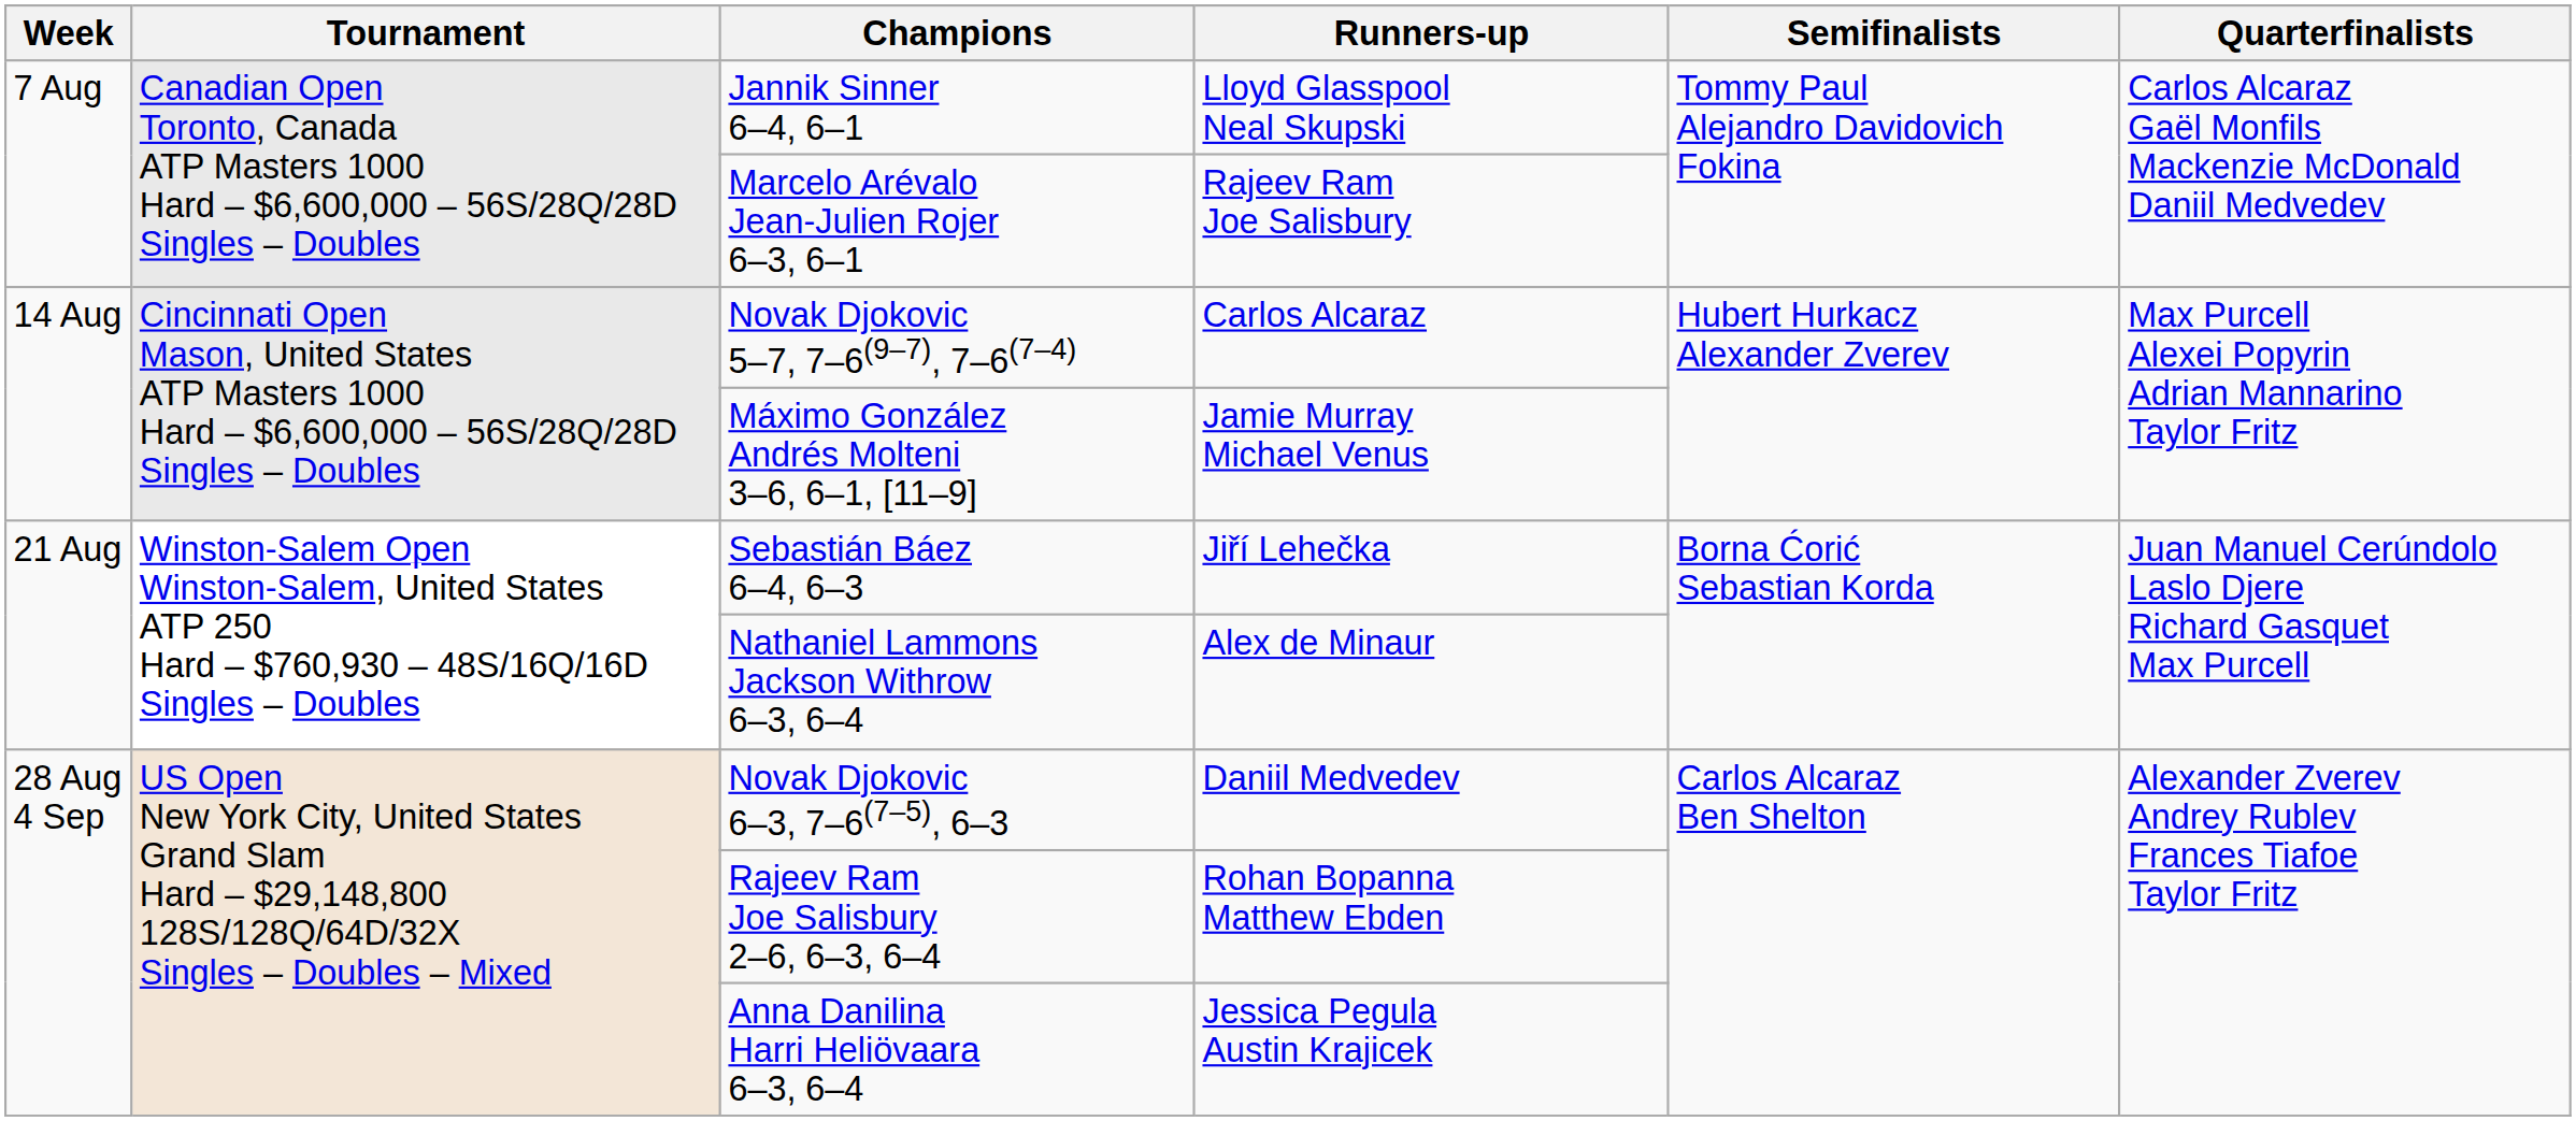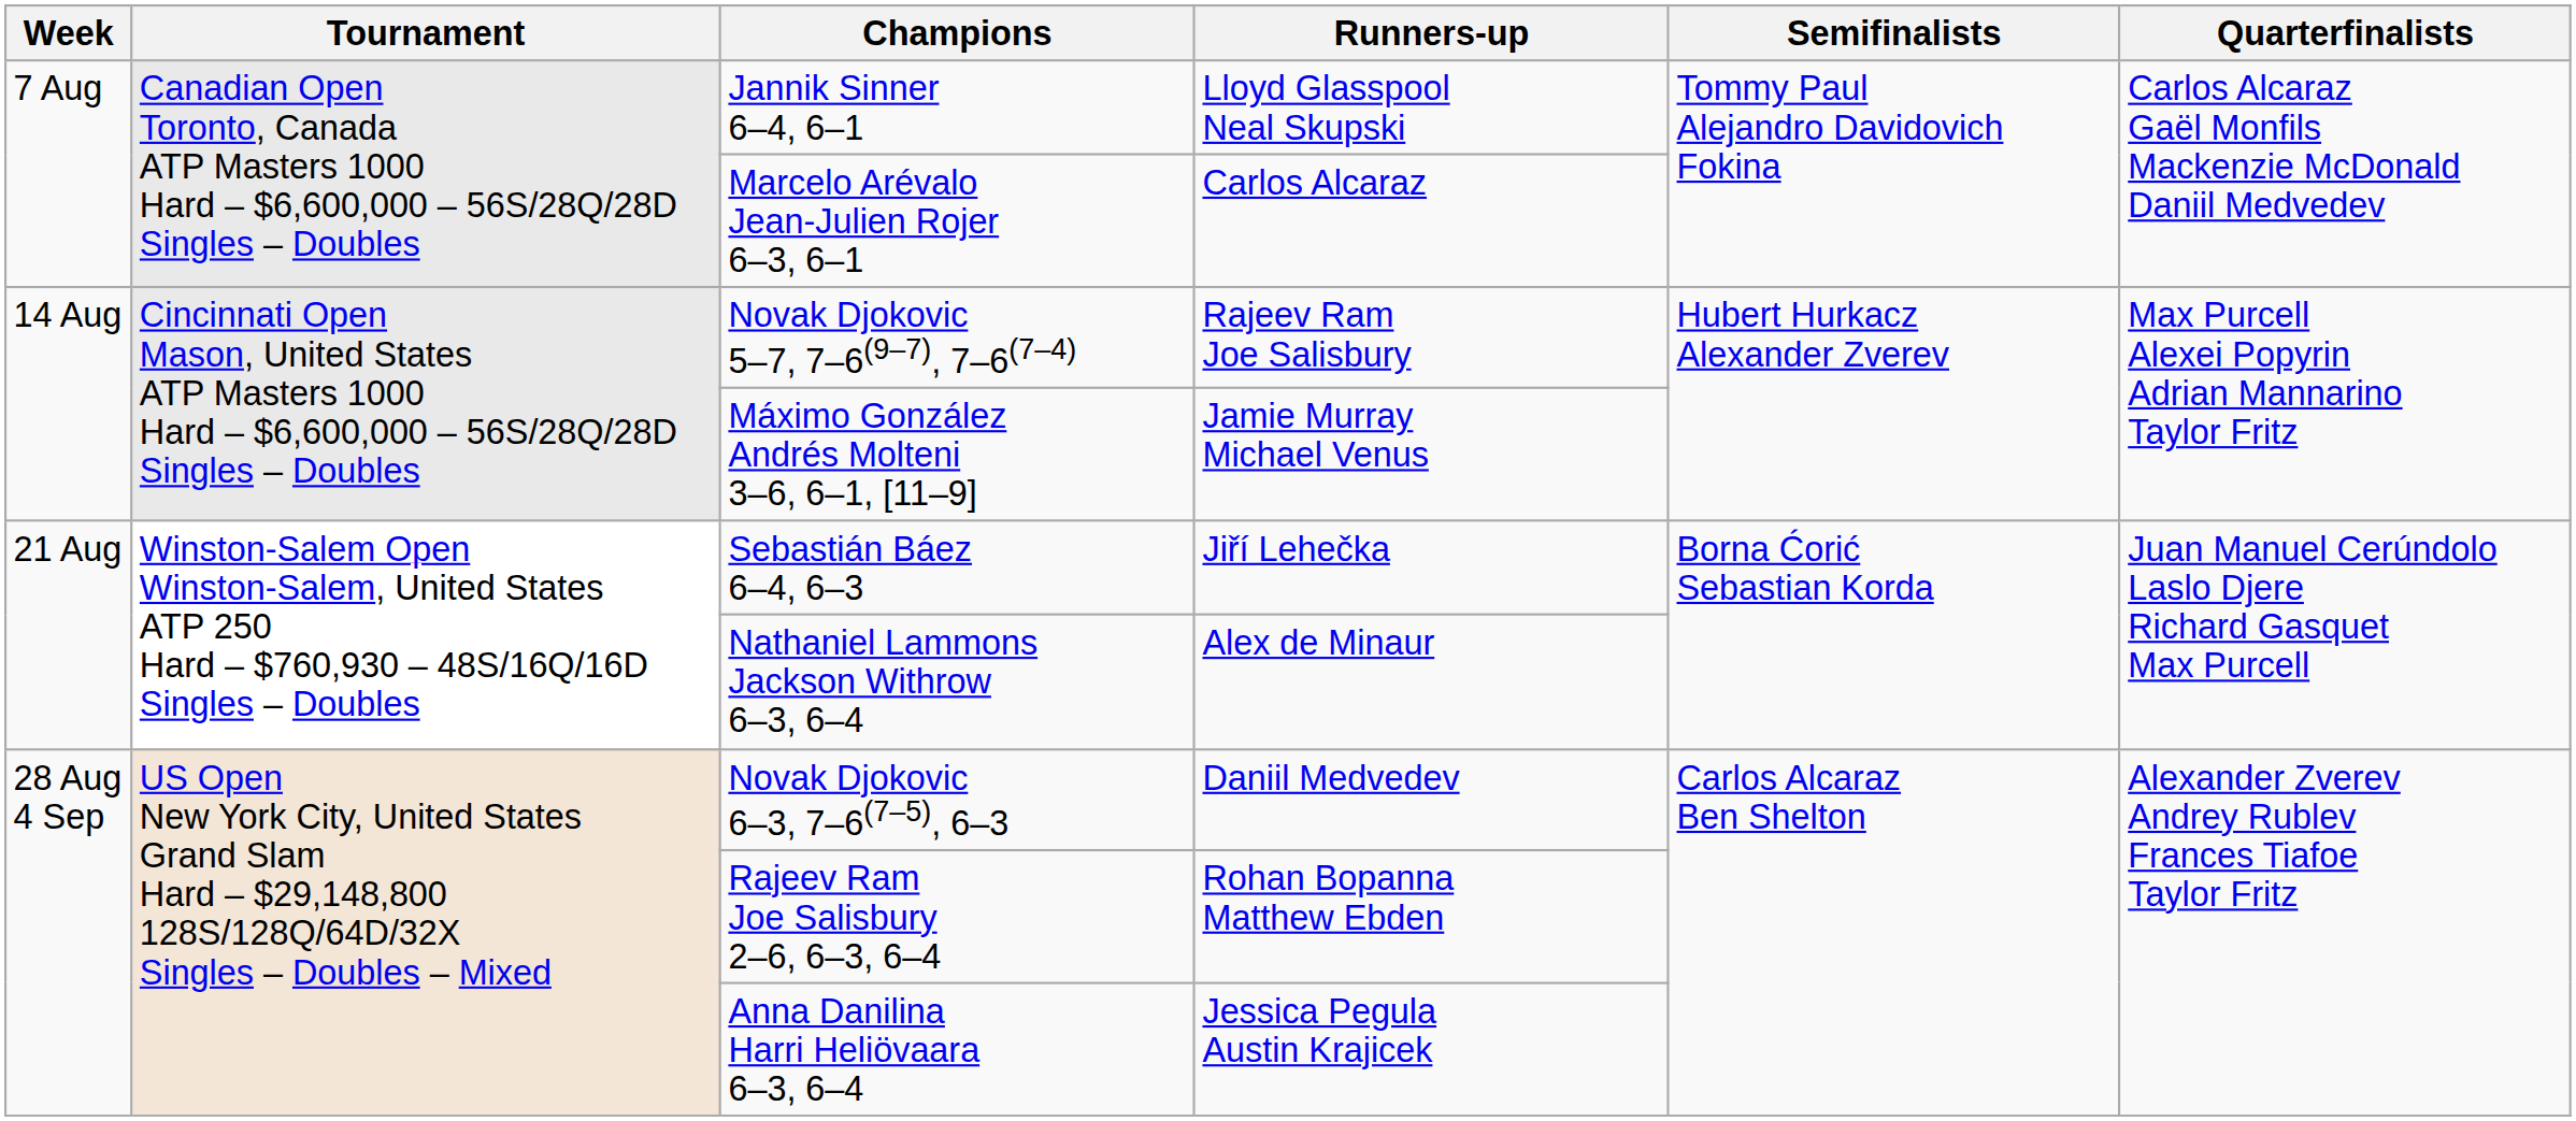 <table class=wikitable style=font-size:95%>
 <tr>
 <th style="width:48px;">Week</th>
 <th style="width:250px;">Tournament</th>
 <th style="width:200px;">Champions</th>
 <th style="width:200px;">Runners-up</th>
 <th style="width:190px;">Semifinalists</th>
 <th style="width:190px;">Quarterfinalists</th>
 </tr>
 <tr valign=top>
 <td rowspan=2>7 Aug</td>
 <td style="background:#e9e9e9;" rowspan="2"><a href='#'>Canadian Open</a><br> <a href='#'>Toronto</a>, Canada<br>ATP Masters 1000 <br>Hard – $6,600,000 – 56S/28Q/28D <br><a href='#'>Singles</a> – <a href='#'>Doubles</a></td>
 <td> <a href='#'>Jannik Sinner</a> <br> 6–4, 6–1</td>
 <td> <a href='#'>Lloyd Glasspool</a> <br>  <a href='#'>Neal Skupski</a></td>
 <td rowspan=2> <a href='#'>Tommy Paul</a> <br>  <a href='#'>Alejandro Davidovich Fokina</a></td>
 <td rowspan=2> <a href='#'>Carlos Alcaraz</a> <br>  <a href='#'>Gaël Monfils</a> <br>  <a href='#'>Mackenzie McDonald</a> <br>  <a href='#'>Daniil Medvedev</a></td>
 </tr>
 <tr valign=top>
 <td> <a href='#'>Marcelo Arévalo</a> <br>  <a href='#'>Jean-Julien Rojer</a> <br> 6–3, 6–1</td>
-<td> <a href='#'>Rajeev Ram</a> <br>  <a href='#'>Joe Salisbury</a></td>
+<td> <a href='#'>Carlos Alcaraz</a></td>
 </tr>
 <tr valign=top>
 <td rowspan=2>14 Aug</td>
 <td style="background:#e9e9e9;" rowspan="2"><a href='#'>Cincinnati Open</a><br> <a href='#'>Mason</a>, United States<br>ATP Masters 1000 <br>Hard – $6,600,000 – 56S/28Q/28D <br><a href='#'>Singles</a> – <a href='#'>Doubles</a></td>
 <td> <a href='#'>Novak Djokovic</a> <br> 5–7, 7–6<sup>(9–7)</sup>, 7–6<sup>(7–4)</sup></td>
-<td> <a href='#'>Carlos Alcaraz</a></td>
+<td> <a href='#'>Rajeev Ram</a> <br>  <a href='#'>Joe Salisbury</a></td>
 <td rowspan=2> <a href='#'>Hubert Hurkacz</a> <br>  <a href='#'>Alexander Zverev</a></td>
 <td rowspan=2> <a href='#'>Max Purcell</a> <br>  <a href='#'>Alexei Popyrin</a> <br>  <a href='#'>Adrian Mannarino</a> <br>  <a href='#'>Taylor Fritz</a></td>
 </tr>
 <tr valign=top>
 <td> <a href='#'>Máximo González</a> <br>  <a href='#'>Andrés Molteni</a> <br> 3–6, 6–1, [11–9]</td>
 <td> <a href='#'>Jamie Murray</a> <br>  <a href='#'>Michael Venus</a></td>
 </tr>
 <tr valign=top>
 <td rowspan=2>21 Aug</td>
 <td style="background:#fff;" rowspan="2"><a href='#'>Winston-Salem Open</a><br><a href='#'>Winston-Salem</a>, United States<br>ATP 250 <br>Hard – $760,930 – 48S/16Q/16D <br><a href='#'>Singles</a> – <a href='#'>Doubles</a></td>
 <td> <a href='#'>Sebastián Báez</a> <br> 6–4, 6–3</td>
 <td> <a href='#'>Jiří Lehečka</a></td>
 <td rowspan=2> <a href='#'>Borna Ćorić</a> <br>  <a href='#'>Sebastian Korda</a></td>
 <td rowspan=2> <a href='#'>Juan Manuel Cerúndolo</a> <br>  <a href='#'>Laslo Djere</a> <br>  <a href='#'>Richard Gasquet</a> <br>  <a href='#'>Max Purcell</a></td>
 </tr>
 <tr valign=top>
 <td> <a href='#'>Nathaniel Lammons</a> <br>  <a href='#'>Jackson Withrow</a> <br> 6–3, 6–4</td>
 <td> <a href='#'>Alex de Minaur</a></td>
 </tr>
 <tr valign=top>
 <td rowspan=3>28 Aug<br>4 Sep</td>
 <td style="background:#f3e6d7;" rowspan="3"><a href='#'>US Open</a><br>New York City, United States <br> Grand Slam <br>Hard – $29,148,800<br>128S/128Q/64D/32X<br><a href='#'>Singles</a> – <a href='#'>Doubles</a> – <a href='#'>Mixed</a></td>
 <td> <a href='#'>Novak Djokovic</a> <br> 6–3, 7–6<sup>(7–5)</sup>, 6–3</td>
 <td> <a href='#'>Daniil Medvedev</a></td>
 <td rowspan=3> <a href='#'>Carlos Alcaraz</a> <br>  <a href='#'>Ben Shelton</a></td>
 <td rowspan=3> <a href='#'>Alexander Zverev</a> <br>  <a href='#'>Andrey Rublev</a>  <br>  <a href='#'>Frances Tiafoe</a> <br>  <a href='#'>Taylor Fritz</a></td>
 </tr>
 <tr valign=top>
 <td> <a href='#'>Rajeev Ram</a> <br>  <a href='#'>Joe Salisbury</a> <br> 2–6, 6–3, 6–4</td>
 <td> <a href='#'>Rohan Bopanna</a> <br>  <a href='#'>Matthew Ebden</a></td>
 </tr>
 <tr valign=top>
 <td> <a href='#'>Anna Danilina</a> <br>   <a href='#'>Harri Heliövaara</a> <br> 6–3, 6–4</td>
 <td> <a href='#'>Jessica Pegula</a> <br>  <a href='#'>Austin Krajicek</a></td>
 </tr>
 </table>
